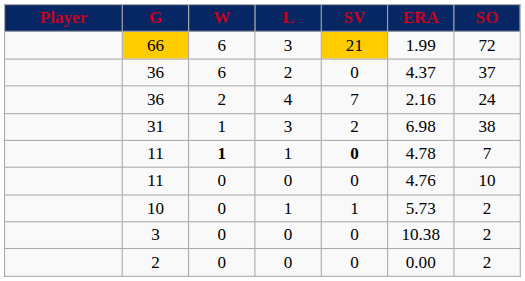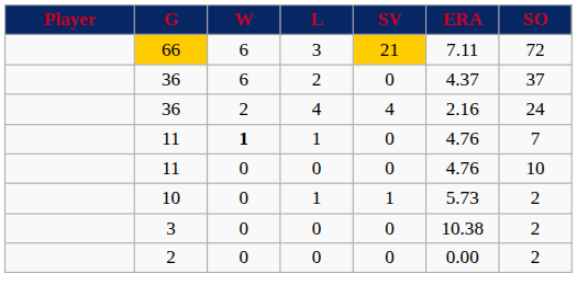 <table class="wikitable sortable">
 <tr>
 <th style="background:#072764;color:#c6011f;" width="16%">Player</th>
 <th style="background:#072764;color:#c6011f;" width="9%">G</th>
 <th style="background:#072764;color:#c6011f;" width="9%">W</th>
 <th style="background:#072764;color:#c6011f;" width="9%">L</th>
 <th style="background:#072764;color:#c6011f;" width="9%">SV</th>
 <th style="background:#072764;color:#c6011f;" width="9%">ERA</th>
 <th style="background:#072764;color:#c6011f;" width="9%">SO</th>
 </tr>
 <tr align="center">
 <td></td>
 <td bgcolor="#FFCC00">66</td>
 <td>6</td>
 <td>3</td>
 <td bgcolor="#FFCC00">21</td>
-<td>1.99</td>
+<td>7.11</td>
 <td>72</td>
 </tr>
 <tr align="center">
 <td></td>
 <td>36</td>
 <td>6</td>
 <td>2</td>
 <td>0</td>
 <td>4.37</td>
 <td>37</td>
 </tr>
 <tr align="center">
 <td></td>
 <td>36</td>
 <td>2</td>
 <td>4</td>
-<td>7</td>
+<td>4</td>
 <td>2.16</td>
 <td>24</td>
-</tr>
-<tr align="center">
-<td></td>
-<td>31</td>
-<td>1</td>
-<td>3</td>
-<td>2</td>
-<td>6.98</td>
-<td>38</td>
 </tr>
 <tr align="center">
 <td></td>
 <td>11</td>
 <td><strong>1</strong></td>
 <td>1</td>
-<td><strong>0</strong></td>
-<td>4.78</td>
+<td>0</td>
+<td>4.76</td>
 <td>7</td>
 </tr>
 <tr align="center">
 <td></td>
 <td>11</td>
 <td>0</td>
 <td>0</td>
 <td>0</td>
 <td>4.76</td>
 <td>10</td>
 </tr>
 <tr align="center">
 <td></td>
 <td>10</td>
 <td>0</td>
 <td>1</td>
 <td>1</td>
 <td>5.73</td>
 <td>2</td>
 </tr>
 <tr align="center">
 <td></td>
 <td>3</td>
 <td>0</td>
 <td>0</td>
 <td>0</td>
 <td>10.38</td>
 <td>2</td>
 </tr>
 <tr align="center">
 <td></td>
 <td>2</td>
 <td>0</td>
 <td>0</td>
 <td>0</td>
 <td>0.00</td>
 <td>2</td>
 </tr>
 </table>
